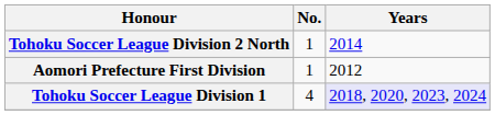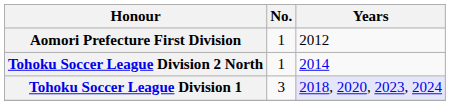 <table class="wikitable plainrowheaders">
 <tr>
 <th scope=col>Honour</th>
 <th scope=col>No.</th>
 <th scope=col>Years</th>
 </tr>
 <tr>
+<th scope=row>Aomori Prefecture First Division</th>
+<td align="center">1</td>
+<td>2012</td>
+</tr>
+<tr>
 <th scope=row><a href='#'>Tohoku Soccer League</a> Division 2 North</th>
 <td align="center">1</td>
 <td><a href='#'>2014</a></td>
 </tr>
 <tr>
-<th scope=row>Aomori Prefecture First Division</th>
-<td align="center">1</td>
-<td>2012</td>
-</tr>
-<tr>
 <th scope=row><a href='#'>Tohoku Soccer League</a> Division 1</th>
-<td align="center">4</td>
+<td align="center">3</td>
 <td style="background: lavender;"><a href='#'>2018</a>, <a href='#'>2020</a>, <a href='#'>2023</a>, <a href='#'>2024</a></td>
 </tr>
 <tr>
 </tr>
 </table>
